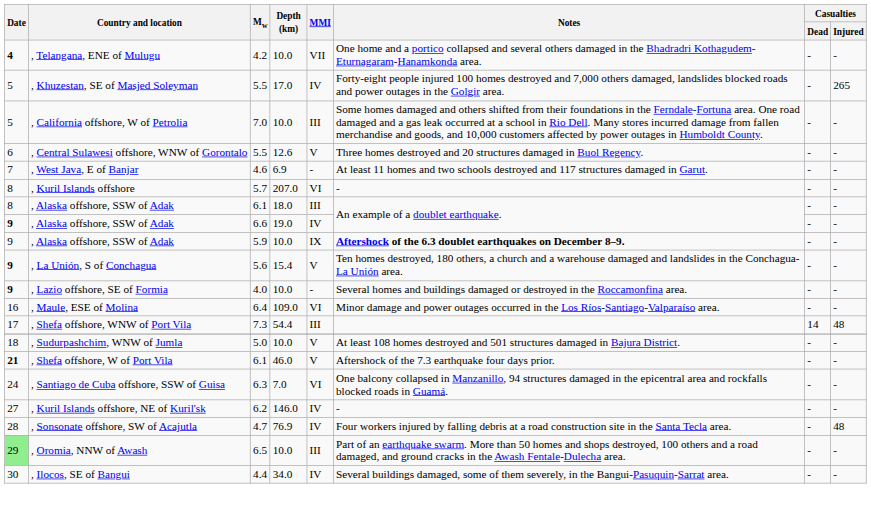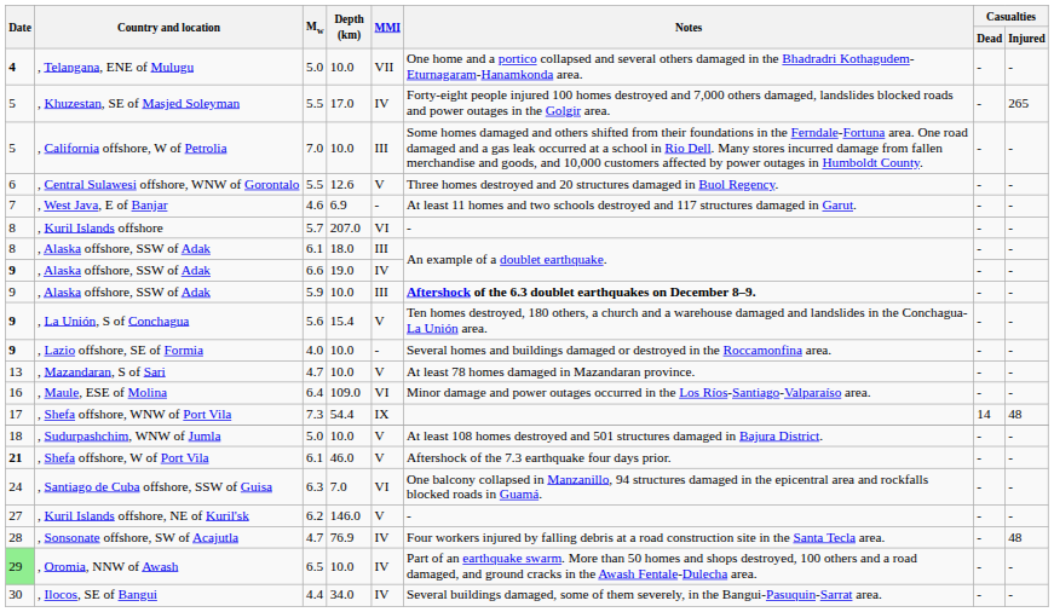 <table class="wikitable sortable" style="border:1px black; margin-left:1em;">
 <tr>
 <th rowspan="2"><small>Date</small></th>
 <th rowspan="2" style="width: 310px"><small>Country and location</small></th>
 <th rowspan="2"><small>M<sub>w</sub></small></th>
 <th rowspan="2"><small>Depth (km)</small></th>
 <th rowspan="2"><small><a href='#'>MMI</a></small></th>
 <th rowspan="2" class="unsortable"><small>Notes</small></th>
 <th colspan="2"><small>Casualties</small></th>
 </tr>
 <tr>
 <th><small>Dead</small></th>
 <th><small>Injured</small></th>
 </tr>
 <tr>
 <td><strong>4</strong></td>
 <td>, <a href='#'>Telangana</a>,  ENE of <a href='#'>Mulugu</a></td>
-<td>4.2</td>
+<td>5.0</td>
 <td>10.0</td>
 <td>VII</td>
 <td>One home and a <a href='#'>portico</a> collapsed and several others damaged in the <a href='#'>Bhadradri Kothagudem</a>-<a href='#'>Eturnagaram</a>-<a href='#'>Hanamkonda</a> area.</td>
 <td>-</td>
 <td>-</td>
 </tr>
 <tr>
 <td>5</td>
 <td>, <a href='#'>Khuzestan</a>,  SE of <a href='#'>Masjed Soleyman</a></td>
 <td>5.5</td>
 <td>17.0</td>
 <td>IV</td>
 <td>Forty-eight people injured 100 homes destroyed and 7,000 others damaged, landslides blocked roads and power outages in the <a href='#'>Golgir</a> area.</td>
 <td>-</td>
 <td>265</td>
 </tr>
 <tr>
 <td>5</td>
 <td>, <a href='#'>California</a> offshore,  W of <a href='#'>Petrolia</a></td>
 <td>7.0</td>
 <td>10.0</td>
 <td>III</td>
 <td>Some homes damaged and others shifted from their foundations in the <a href='#'>Ferndale</a>-<a href='#'>Fortuna</a> area. One road damaged and a gas leak occurred at a school in <a href='#'>Rio Dell</a>. Many stores incurred damage from fallen merchandise and goods, and 10,000 customers affected by power outages in <a href='#'>Humboldt County</a>.</td>
 <td>-</td>
 <td>-</td>
 </tr>
 <tr>
 <td>6</td>
 <td>, <a href='#'>Central Sulawesi</a> offshore,  WNW of <a href='#'>Gorontalo</a></td>
 <td>5.5</td>
 <td>12.6</td>
 <td>V</td>
 <td>Three homes destroyed and 20 structures damaged in <a href='#'>Buol Regency</a>.</td>
 <td>-</td>
 <td>-</td>
 </tr>
 <tr>
 <td>7</td>
 <td>, <a href='#'>West Java</a>,  E of <a href='#'>Banjar</a></td>
 <td>4.6</td>
 <td>6.9</td>
 <td>-</td>
 <td>At least 11 homes and two schools destroyed and 117 structures damaged in <a href='#'>Garut</a>.</td>
 <td>-</td>
 <td>-</td>
 </tr>
 <tr>
 <td>8</td>
 <td>, <a href='#'>Kuril Islands</a> offshore</td>
 <td>5.7</td>
 <td>207.0</td>
 <td>VI</td>
 <td>-</td>
 <td>-</td>
 <td>-</td>
 </tr>
 <tr>
 <td>8</td>
 <td>, <a href='#'>Alaska</a> offshore,  SSW of <a href='#'>Adak</a></td>
 <td>6.1</td>
 <td>18.0</td>
 <td>III</td>
 <td rowspan="2">An example of a <a href='#'>doublet earthquake</a>.</td>
 <td>-</td>
 <td>-</td>
 </tr>
 <tr>
 <td><strong>9</strong></td>
 <td>, <a href='#'>Alaska</a> offshore,  SSW of <a href='#'>Adak</a></td>
 <td>6.6</td>
 <td>19.0</td>
 <td>IV</td>
 <td>-</td>
 <td>-</td>
 </tr>
 <tr>
 <td>9</td>
 <td>, <a href='#'>Alaska</a> offshore,  SSW of <a href='#'>Adak</a></td>
 <td>5.9</td>
 <td>10.0</td>
-<td>IX</td>
+<td>III</td>
 <td><strong><a href='#'>Aftershock</a> of the 6.3 doublet earthquakes on December 8–9.</strong></td>
 <td>-</td>
 <td>-</td>
 </tr>
 <tr>
 <td><strong>9</strong></td>
 <td>, <a href='#'>La Unión</a>,  S of <a href='#'>Conchagua</a></td>
 <td>5.6</td>
 <td>15.4</td>
 <td>V</td>
 <td>Ten homes destroyed, 180 others, a church and a warehouse damaged and landslides in the Conchagua-<a href='#'>La Unión</a> area.</td>
 <td>-</td>
 <td>-</td>
 </tr>
 <tr>
 <td><strong>9</strong></td>
 <td>, <a href='#'>Lazio</a> offshore,  SE of <a href='#'>Formia</a></td>
 <td>4.0</td>
 <td>10.0</td>
 <td>-</td>
 <td>Several homes and buildings damaged or destroyed in the <a href='#'>Roccamonfina</a> area.</td>
 <td>-</td>
 <td>-</td>
 </tr>
 <tr>
+<td>13</td>
+<td>, <a href='#'>Mazandaran</a>,  S of <a href='#'>Sari</a></td>
+<td>4.7</td>
+<td>10.0</td>
+<td>V</td>
+<td>At least 78 homes damaged in Mazandaran province.</td>
+<td>-</td>
+<td>-</td>
+</tr>
+<tr>
 <td>16</td>
 <td>, <a href='#'>Maule</a>,  ESE of <a href='#'>Molina</a></td>
 <td>6.4</td>
 <td>109.0</td>
 <td>VI</td>
 <td>Minor damage and power outages occurred in the <a href='#'>Los Ríos</a>-<a href='#'>Santiago</a>-<a href='#'>Valparaíso</a> area.</td>
 <td>-</td>
 <td>-</td>
 </tr>
 <tr>
 <td>17</td>
 <td>, <a href='#'>Shefa</a> offshore,  WNW of <a href='#'>Port Vila</a></td>
 <td>7.3</td>
 <td>54.4</td>
-<td>III</td>
+<td>IX</td>
 <td></td>
 <td>14</td>
 <td>48</td>
 </tr>
 <tr>
 </tr>
 <tr>
 <td>18</td>
 <td>, <a href='#'>Sudurpashchim</a>,  WNW of <a href='#'>Jumla</a></td>
 <td>5.0</td>
 <td>10.0</td>
 <td>V</td>
 <td>At least 108 homes destroyed and 501 structures damaged in <a href='#'>Bajura District</a>.</td>
 <td>-</td>
 <td>-</td>
 </tr>
 <tr>
 <td><strong>21</strong></td>
 <td>, <a href='#'>Shefa</a> offshore,  W of <a href='#'>Port Vila</a></td>
 <td>6.1</td>
 <td>46.0</td>
 <td>V</td>
 <td>Aftershock of the 7.3 earthquake four days prior.</td>
 <td>-</td>
 <td>-</td>
 </tr>
 <tr>
 <td>24</td>
 <td>, <a href='#'>Santiago de Cuba</a> offshore,  SSW of <a href='#'>Guisa</a></td>
 <td>6.3</td>
 <td>7.0</td>
 <td>VI</td>
 <td>One balcony collapsed in <a href='#'>Manzanillo</a>, 94 structures damaged in the epicentral area and rockfalls blocked roads in <a href='#'>Guamá</a>.</td>
 <td>-</td>
 <td>-</td>
 </tr>
 <tr>
 <td>27</td>
 <td>, <a href='#'>Kuril Islands</a> offshore,  NE of <a href='#'>Kuril'sk</a></td>
 <td>6.2</td>
 <td>146.0</td>
-<td>IV</td>
+<td>V</td>
 <td>-</td>
 <td>-</td>
 <td>-</td>
 </tr>
 <tr>
 <td>28</td>
 <td>, <a href='#'>Sonsonate</a> offshore,  SW of <a href='#'>Acajutla</a></td>
 <td>4.7</td>
 <td>76.9</td>
 <td>IV</td>
 <td>Four workers injured by falling debris at a road construction site in the <a href='#'>Santa Tecla</a> area.</td>
 <td>-</td>
 <td>48</td>
 </tr>
 <tr>
 <td style="background: lightgreen;">29</td>
 <td>, <a href='#'>Oromia</a>,  NNW of <a href='#'>Awash</a></td>
 <td>6.5</td>
 <td>10.0</td>
-<td>III</td>
+<td>IV</td>
 <td>Part of an <a href='#'>earthquake swarm</a>. More than 50 homes and shops destroyed, 100 others and a road damaged, and ground cracks in the <a href='#'>Awash Fentale</a>-<a href='#'>Dulecha</a> area.</td>
 <td>-</td>
 <td>-</td>
 </tr>
 <tr>
 <td>30</td>
 <td>, <a href='#'>Ilocos</a>,  SE of <a href='#'>Bangui</a></td>
 <td>4.4</td>
 <td>34.0</td>
 <td>IV</td>
 <td>Several buildings damaged, some of them severely, in the Bangui-<a href='#'>Pasuquin</a>-<a href='#'>Sarrat</a> area.</td>
 <td>-</td>
 <td>-</td>
 </tr>
 <tr>
 </tr>
 </table>
